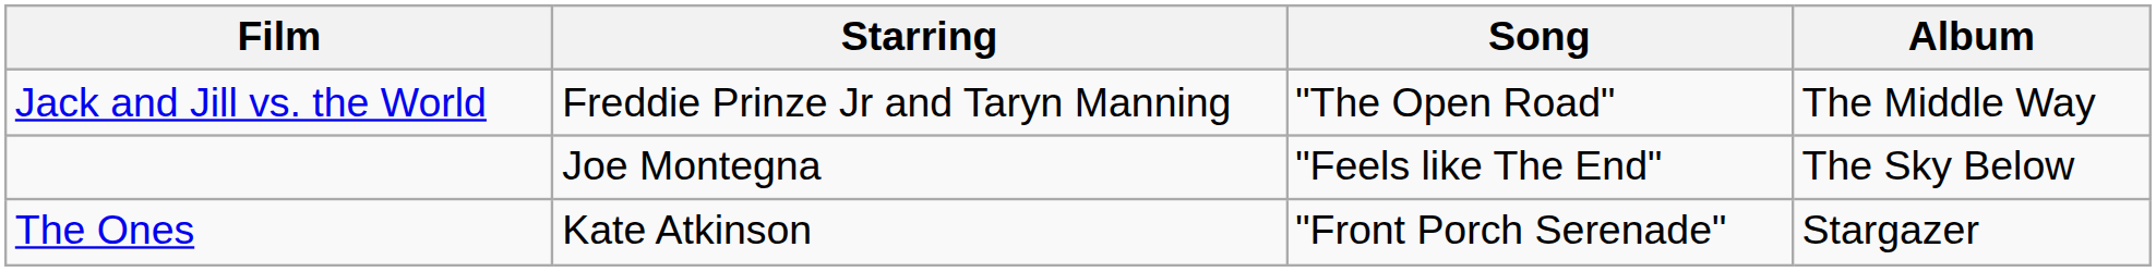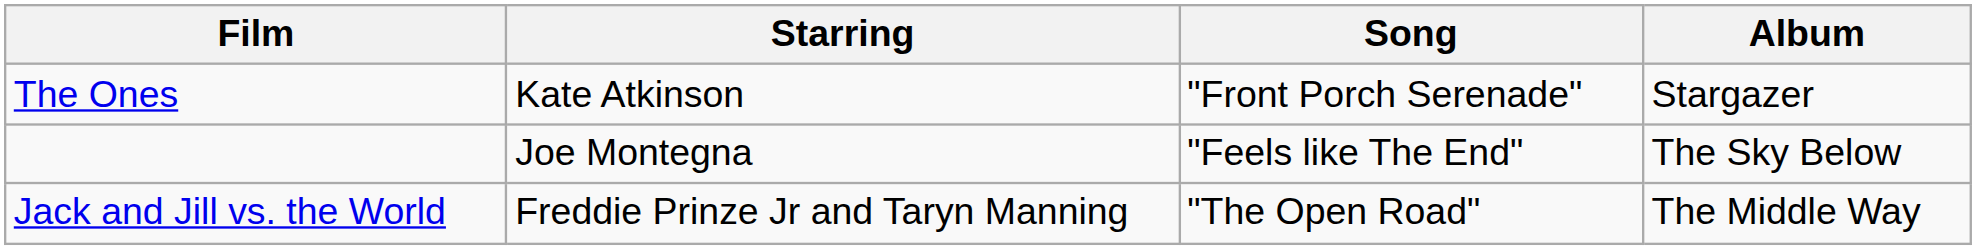 <table class="wikitable">
 <tr>
 <th>Film</th>
 <th>Starring</th>
 <th>Song</th>
 <th>Album</th>
 </tr>
 <tr>
-<td><a href='#'>Jack and Jill vs. the World</a>     </td>
-<td>Freddie Prinze Jr and Taryn Manning    </td>
-<td>"The Open Road"    </td>
-<td>The Middle Way    </td>
+<td><a href='#'>The Ones</a></td>
+<td>Kate Atkinson</td>
+<td>"Front Porch Serenade"     </td>
+<td>Stargazer</td>
 </tr>
 <tr>
 <td></td>
 <td>Joe Montegna</td>
 <td>"Feels like The End"</td>
 <td>The Sky Below</td>
 </tr>
 <tr>
-<td><a href='#'>The Ones</a></td>
-<td>Kate Atkinson</td>
-<td>"Front Porch Serenade"     </td>
-<td>Stargazer</td>
+<td><a href='#'>Jack and Jill vs. the World</a>     </td>
+<td>Freddie Prinze Jr and Taryn Manning    </td>
+<td>"The Open Road"    </td>
+<td>The Middle Way    </td>
 </tr>
 </table>
